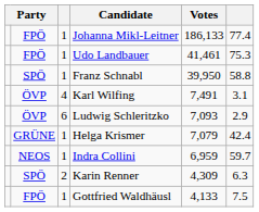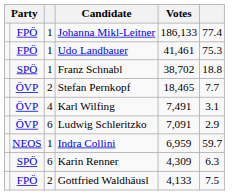 <table class="wikitable" style="font-size:90%; text-align:center">
 <tr>
 <th colspan=2>Party</th>
 <th></th>
 <th>Candidate</th>
 <th>Votes</th>
 <th></th>
 </tr>
 <tr>
 <td bgcolor=></td>
 <td><a href='#'>FPÖ</a></td>
 <td>1</td>
 <td align=left><a href='#'>Johanna Mikl-Leitner</a></td>
 <td>186,133</td>
 <td>77.4</td>
 </tr>
 <tr>
 <td bgcolor=></td>
 <td><a href='#'>FPÖ</a></td>
 <td>1</td>
 <td align=left><a href='#'>Udo Landbauer</a></td>
 <td>41,461</td>
 <td>75.3</td>
 </tr>
 <tr>
 <td bgcolor=></td>
 <td><a href='#'>SPÖ</a></td>
 <td>1</td>
 <td align=left>Franz Schnabl</td>
-<td>39,950</td>
-<td>58.8</td>
+<td>38,702</td>
+<td>18.8</td>
+</tr>
+<tr>
+<td bgcolor=></td>
+<td><a href='#'>ÖVP</a></td>
+<td>2</td>
+<td align=left>Stefan Pernkopf</td>
+<td>18,465</td>
+<td>7.7</td>
 </tr>
 <tr>
 <td bgcolor=></td>
 <td><a href='#'>ÖVP</a></td>
 <td>4</td>
 <td align=left>Karl Wilfing</td>
 <td>7,491</td>
 <td>3.1</td>
 </tr>
 <tr>
 <td bgcolor=></td>
 <td><a href='#'>ÖVP</a></td>
 <td>6</td>
 <td align=left>Ludwig Schleritzko</td>
-<td>7,093</td>
+<td>7,091</td>
 <td>2.9</td>
-</tr>
-<tr>
-<td bgcolor=></td>
-<td><a href='#'>GRÜNE</a></td>
-<td>1</td>
-<td align=left>Helga Krismer</td>
-<td>7,079</td>
-<td>42.4</td>
 </tr>
 <tr>
 <td bgcolor=></td>
 <td><a href='#'>NEOS</a></td>
 <td>1</td>
 <td align=left><a href='#'>Indra Collini</a></td>
 <td>6,959</td>
 <td>59.7</td>
 </tr>
 <tr>
 <td bgcolor=></td>
 <td><a href='#'>SPÖ</a></td>
-<td>2</td>
+<td>6</td>
 <td align=left>Karin Renner</td>
 <td>4,309</td>
 <td>6.3</td>
 </tr>
 <tr>
 <td bgcolor=></td>
 <td><a href='#'>FPÖ</a></td>
-<td>1</td>
+<td>2</td>
 <td align=left>Gottfried Waldhäusl</td>
 <td>4,133</td>
 <td>7.5</td>
 </tr>
 </table>
